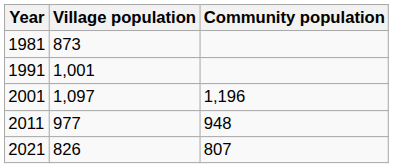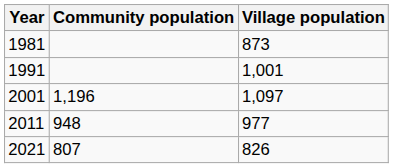 <table class="wikitable">
 <tr>
 <th>Year</th>
+<th>Community population</th>
 <th>Village population</th>
-<th>Community population</th>
 </tr>
 <tr ---->
 <td>1981</td>
+<td></td>
 <td>873</td>
-<td></td>
 </tr>
 <tr ---->
 <td>1991</td>
+<td></td>
 <td>1,001</td>
-<td></td>
 </tr>
 <tr ---->
 <td>2001</td>
+<td>1,196</td>
 <td>1,097</td>
-<td>1,196</td>
 </tr>
 <tr ---->
 <td>2011</td>
+<td>948</td>
 <td>977</td>
-<td>948</td>
 </tr>
 <tr ---->
 <td>2021</td>
+<td>807</td>
 <td>826</td>
-<td>807</td>
 </tr>
 </table>
